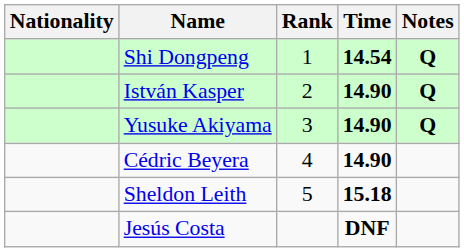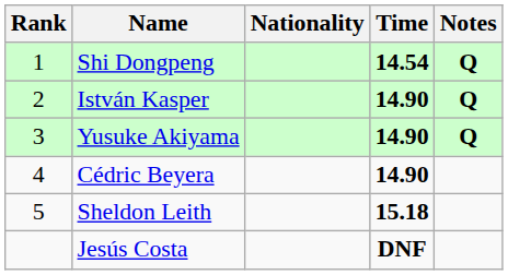 <table class="wikitable sortable" style="text-align:center">
 <tr>
+<th>Rank</th>
+<th>Name</th>
 <th>Nationality</th>
-<th>Name</th>
-<th>Rank</th>
 <th>Time</th>
 <th>Notes</th>
 </tr>
 <tr bgcolor=ccffcc>
+<td>1</td>
+<td align=left><a href='#'>Shi Dongpeng</a></td>
 <td align=left></td>
-<td align=left><a href='#'>Shi Dongpeng</a></td>
-<td>1</td>
 <td><strong>14.54</strong></td>
 <td><strong>Q</strong></td>
 </tr>
 <tr bgcolor=ccffcc>
+<td>2</td>
+<td align=left><a href='#'>István Kasper</a></td>
 <td align=left></td>
-<td align=left><a href='#'>István Kasper</a></td>
-<td>2</td>
 <td><strong>14.90</strong></td>
 <td><strong>Q</strong></td>
 </tr>
 <tr bgcolor=ccffcc>
+<td>3</td>
+<td align=left><a href='#'>Yusuke Akiyama</a></td>
 <td align=left></td>
-<td align=left><a href='#'>Yusuke Akiyama</a></td>
-<td>3</td>
 <td><strong>14.90</strong></td>
 <td><strong>Q</strong></td>
 </tr>
 <tr>
+<td>4</td>
+<td align=left><a href='#'>Cédric Beyera</a></td>
 <td align=left></td>
-<td align=left><a href='#'>Cédric Beyera</a></td>
-<td>4</td>
 <td><strong>14.90</strong></td>
 <td></td>
 </tr>
 <tr>
+<td>5</td>
+<td align=left><a href='#'>Sheldon Leith</a></td>
 <td align=left></td>
-<td align=left><a href='#'>Sheldon Leith</a></td>
-<td>5</td>
 <td><strong>15.18</strong></td>
 <td></td>
 </tr>
 <tr>
+<td></td>
+<td align=left><a href='#'>Jesús Costa</a></td>
 <td align=left></td>
-<td align=left><a href='#'>Jesús Costa</a></td>
-<td></td>
 <td><strong>DNF</strong></td>
 <td></td>
 </tr>
 </table>
